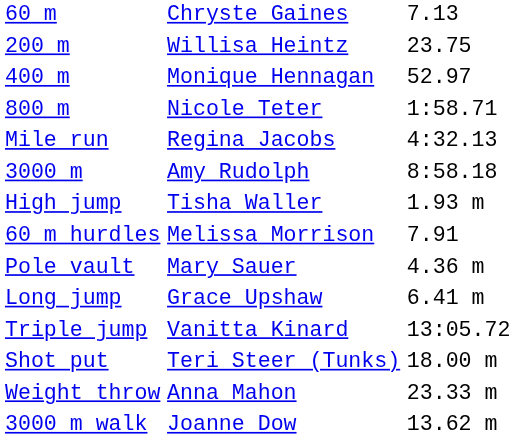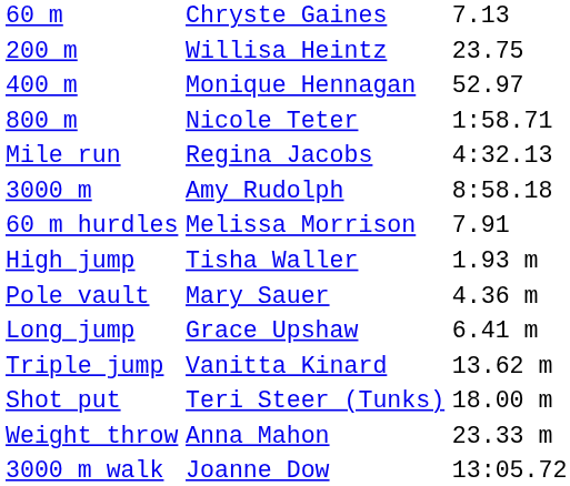 <table>
 <tr>
 <td><a href='#'>60 m</a></td>
 <td><a href='#'>Chryste Gaines</a></td>
 <td>7.13</td>
 <td></td>
 <td></td>
 <td></td>
 <td></td>
 </tr>
 <tr>
 <td><a href='#'>200 m</a></td>
 <td><a href='#'>Willisa Heintz</a></td>
 <td>23.75</td>
 <td></td>
 <td></td>
 <td></td>
 <td></td>
 </tr>
 <tr>
 <td><a href='#'>400 m</a></td>
 <td><a href='#'>Monique Hennagan</a></td>
 <td>52.97</td>
 <td></td>
 <td></td>
 <td></td>
 <td></td>
 </tr>
 <tr>
 <td><a href='#'>800 m</a></td>
 <td><a href='#'>Nicole Teter</a></td>
 <td>1:58.71</td>
 <td></td>
 <td></td>
 <td></td>
 <td></td>
 </tr>
 <tr>
 <td><a href='#'>Mile run</a></td>
 <td><a href='#'>Regina Jacobs</a></td>
 <td>4:32.13</td>
 <td></td>
 <td></td>
 <td></td>
 <td></td>
 </tr>
 <tr>
 <td><a href='#'>3000 m</a></td>
 <td><a href='#'>Amy Rudolph</a></td>
 <td>8:58.18</td>
 <td></td>
 <td></td>
 <td></td>
 <td></td>
 </tr>
 <tr>
-<td><a href='#'>High jump</a></td>
-<td><a href='#'>Tisha Waller</a></td>
-<td>1.93 m</td>
+<td><a href='#'>60 m hurdles</a></td>
+<td><a href='#'>Melissa Morrison</a></td>
+<td>7.91</td>
 <td></td>
 <td></td>
 <td></td>
 <td></td>
 </tr>
 <tr>
-<td><a href='#'>60 m hurdles</a></td>
-<td><a href='#'>Melissa Morrison</a></td>
-<td>7.91</td>
+<td><a href='#'>High jump</a></td>
+<td><a href='#'>Tisha Waller</a></td>
+<td>1.93 m</td>
 <td></td>
 <td></td>
 <td></td>
 <td></td>
 </tr>
 <tr>
 <td><a href='#'>Pole vault</a></td>
 <td><a href='#'>Mary Sauer</a></td>
 <td>4.36 m</td>
 <td></td>
 <td></td>
 <td></td>
 <td></td>
 </tr>
 <tr>
 <td><a href='#'>Long jump</a></td>
 <td><a href='#'>Grace Upshaw</a></td>
 <td>6.41 m</td>
 <td></td>
 <td></td>
 <td></td>
 <td></td>
 </tr>
 <tr>
 <td><a href='#'>Triple jump</a></td>
 <td><a href='#'>Vanitta Kinard</a></td>
-<td>13:05.72</td>
+<td>13.62 m</td>
 <td></td>
 <td></td>
 <td></td>
 <td></td>
 </tr>
 <tr>
 <td><a href='#'>Shot put</a></td>
 <td><a href='#'>Teri Steer (Tunks)</a></td>
 <td>18.00 m</td>
 <td></td>
 <td></td>
 <td></td>
 <td></td>
 </tr>
 <tr>
 <td><a href='#'>Weight throw</a></td>
 <td><a href='#'>Anna Mahon</a></td>
 <td>23.33 m</td>
 <td></td>
 <td></td>
 <td></td>
 <td></td>
 </tr>
 <tr>
 <td><a href='#'>3000 m walk</a></td>
 <td><a href='#'>Joanne Dow</a></td>
-<td>13.62 m</td>
+<td>13:05.72</td>
 <td></td>
 <td></td>
 <td></td>
 <td></td>
 </tr>
 </table>
